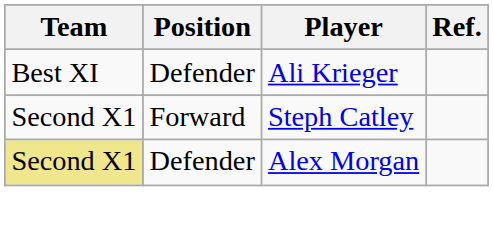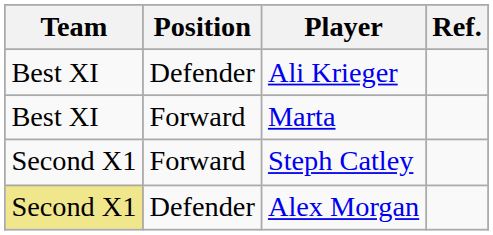 <table class="wikitable">
 <tr>
 <th>Team</th>
 <th>Position</th>
 <th>Player</th>
 <th>Ref.</th>
 </tr>
 <tr>
 <td>Best XI</td>
 <td>Defender</td>
 <td> <a href='#'>Ali Krieger</a></td>
+<td></td>
+</tr>
+<tr>
+<td>Best XI</td>
+<td>Forward</td>
+<td> <a href='#'>Marta</a></td>
 <td></td>
 </tr>
 <tr>
 <td>Second X1</td>
 <td>Forward</td>
 <td> <a href='#'>Steph Catley</a></td>
 <td></td>
 </tr>
 <tr>
 <td style="background: khaki;">Second X1</td>
 <td>Defender</td>
 <td> <a href='#'>Alex Morgan</a></td>
 <td></td>
 </tr>
 </table>
